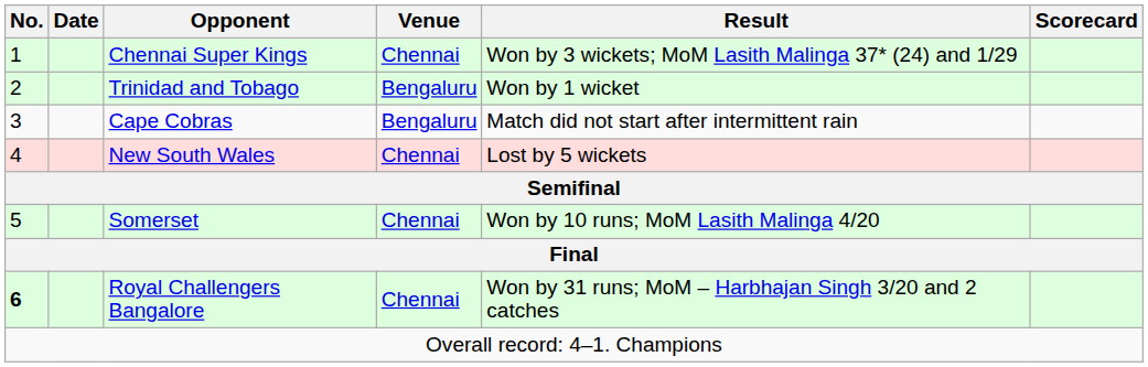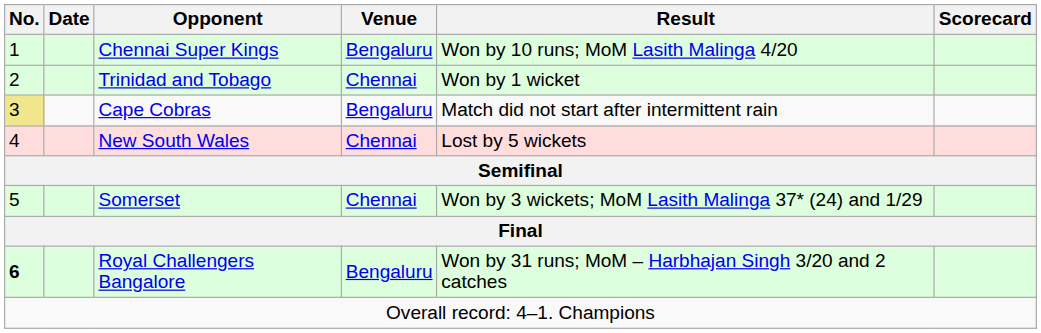 <table class="wikitable sortable">
 <tr>
 <th>No.</th>
 <th>Date</th>
 <th>Opponent</th>
 <th>Venue</th>
 <th>Result</th>
 <th>Scorecard</th>
 </tr>
 <tr style="background:#dfd;">
 <td>1</td>
 <td></td>
 <td><a href='#'>Chennai Super Kings</a></td>
-<td><a href='#'>Chennai</a></td>
-<td><span></span>Won by 3 wickets; MoM <a href='#'>Lasith Malinga</a> 37* (24) and 1/29</td>
+<td><a href='#'>Bengaluru</a></td>
+<td><span></span>Won by 10 runs; MoM <a href='#'>Lasith Malinga</a> 4/20</td>
 <td></td>
 </tr>
 <tr style="background:#dfd;">
 <td>2</td>
 <td></td>
 <td><a href='#'>Trinidad and Tobago</a></td>
-<td><a href='#'>Bengaluru</a></td>
+<td><a href='#'>Chennai</a></td>
 <td><span></span>Won by 1 wicket</td>
 <td></td>
 </tr>
 <tr>
-<td>3</td>
+<td style="background: khaki;">3</td>
 <td></td>
 <td><a href='#'>Cape Cobras</a></td>
 <td><a href='#'>Bengaluru</a></td>
 <td><span></span>Match did not start after intermittent rain</td>
 <td></td>
 </tr>
 <tr style="background:#fdd;">
 <td>4</td>
 <td></td>
 <td><a href='#'>New South Wales</a></td>
 <td><a href='#'>Chennai</a></td>
 <td><span></span>Lost by 5 wickets</td>
 <td></td>
 </tr>
 <tr>
 <th colspan="6" style="text-align:center;">Semifinal</th>
 </tr>
 <tr style="background:#dfd;">
 <td>5</td>
 <td></td>
 <td><a href='#'>Somerset</a></td>
 <td><a href='#'>Chennai</a></td>
-<td><span></span>Won by 10 runs; MoM <a href='#'>Lasith Malinga</a> 4/20</td>
+<td><span></span>Won by 3 wickets; MoM <a href='#'>Lasith Malinga</a> 37* (24) and 1/29</td>
 <td></td>
 </tr>
 <tr>
 <th colspan="6" style="text-align:center;">Final</th>
 </tr>
 <tr style="background:#dfd;">
 <td><strong>6</strong></td>
 <td></td>
 <td><a href='#'>Royal Challengers Bangalore</a></td>
-<td><a href='#'>Chennai</a></td>
+<td><a href='#'>Bengaluru</a></td>
 <td><span></span>Won by 31 runs; MoM – <a href='#'>Harbhajan Singh</a> 3/20 and 2 catches</td>
 <td></td>
 </tr>
 <tr class="sortbottom">
 <td colspan="6" style="text-align:center;">Overall record: 4–1. Champions</td>
 </tr>
 </table>
